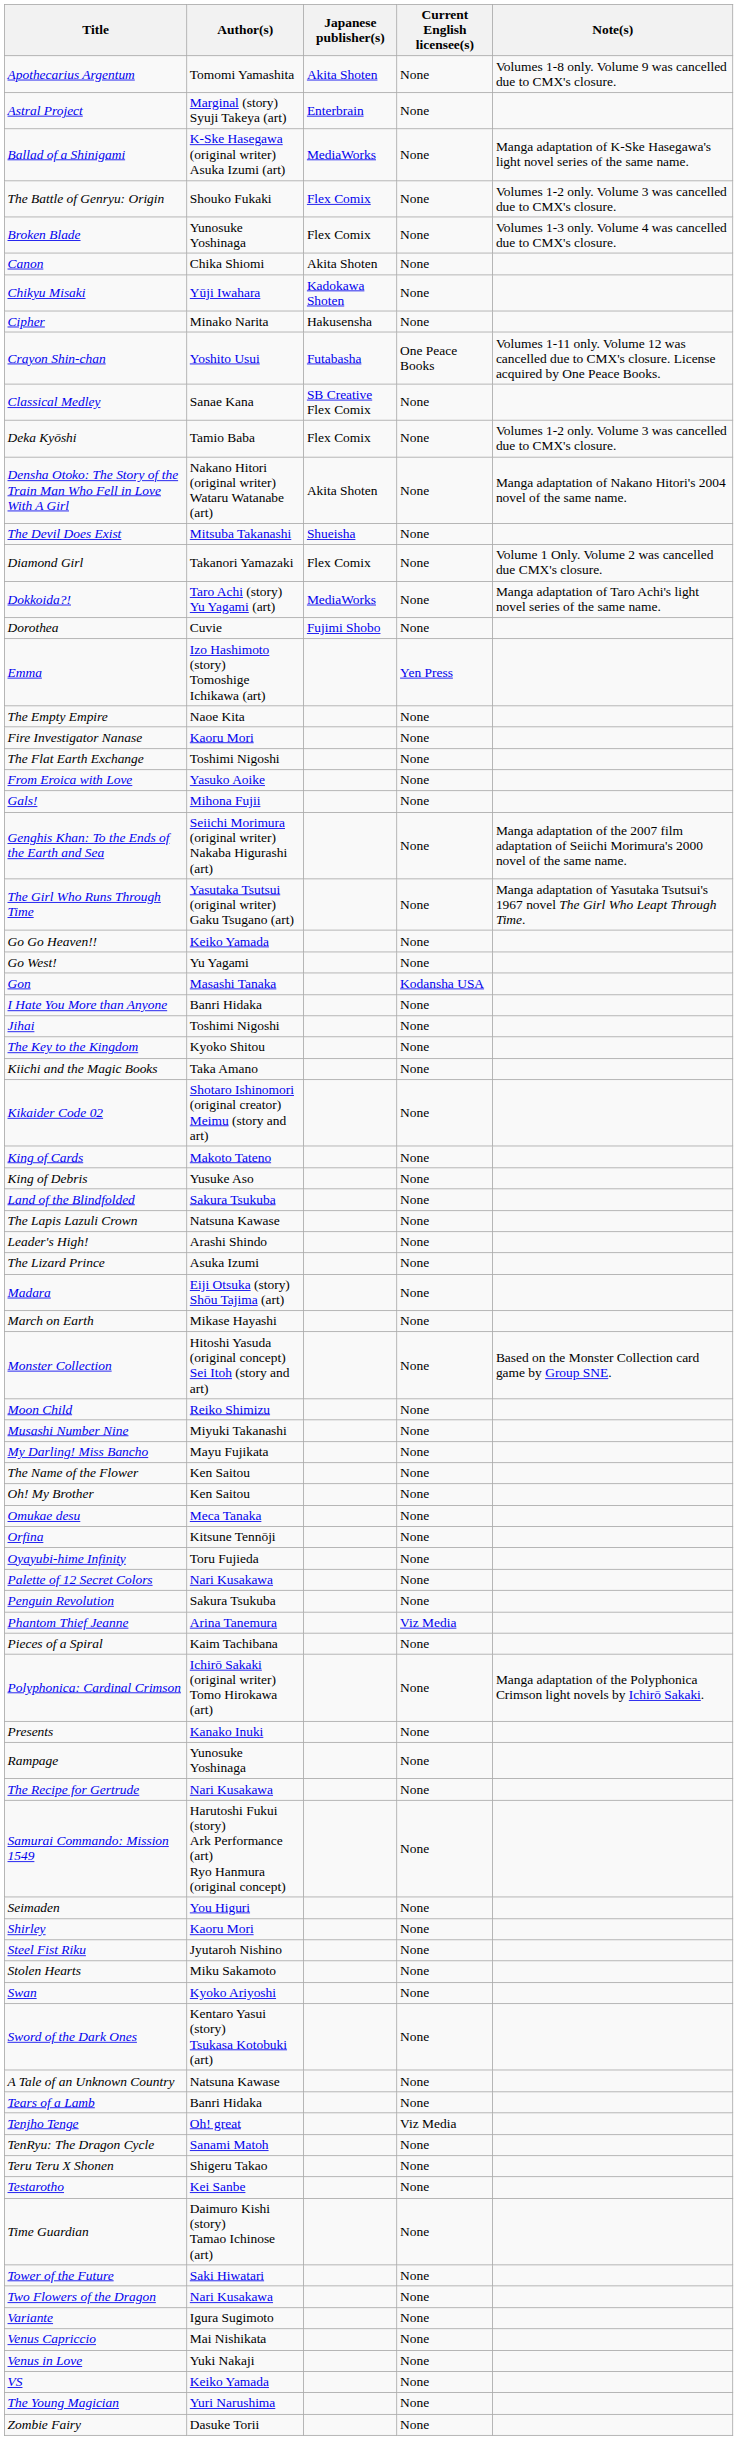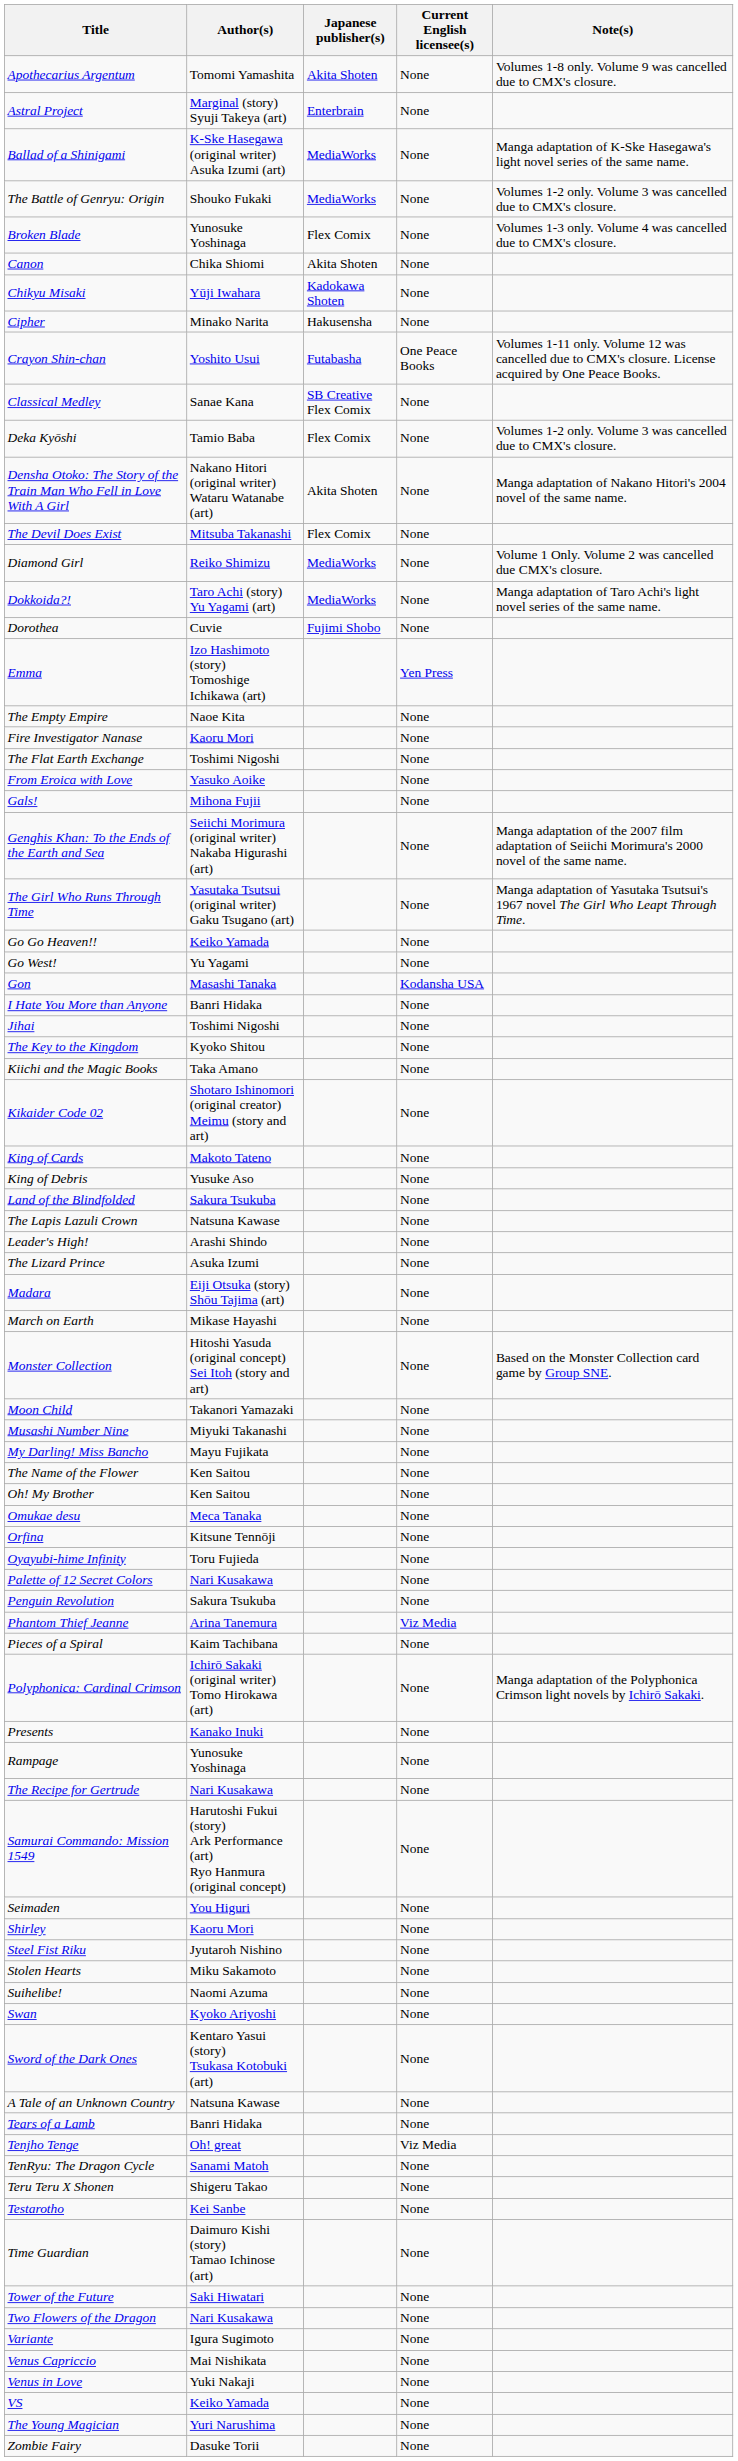 <table class="wikitable sortable">
 <tr>
 <th>Title</th>
 <th>Author(s)</th>
 <th>Japanese publisher(s)</th>
 <th>Current English licensee(s)</th>
 <th>Note(s)</th>
 </tr>
 <tr>
 <td><em><a href='#'>Apothecarius Argentum</a></em></td>
 <td>Tomomi Yamashita</td>
 <td><a href='#'>Akita Shoten</a></td>
 <td>None</td>
 <td>Volumes 1-8 only. Volume 9 was cancelled due to CMX's closure.</td>
 </tr>
 <tr>
 <td><em><a href='#'>Astral Project</a></em></td>
 <td><a href='#'>Marginal</a> (story) <br> Syuji Takeya (art)</td>
 <td><a href='#'>Enterbrain</a></td>
 <td>None</td>
 <td></td>
 </tr>
 <tr>
 <td><em><a href='#'>Ballad of a Shinigami</a></em></td>
 <td><a href='#'>K-Ske Hasegawa</a> (original writer) <br> Asuka Izumi (art)</td>
 <td><a href='#'>MediaWorks</a></td>
 <td>None</td>
 <td>Manga adaptation of K-Ske Hasegawa's light novel series of the same name.</td>
 </tr>
 <tr>
 <td><em>The Battle of Genryu: Origin</em></td>
 <td>Shouko Fukaki</td>
-<td><a href='#'>Flex Comix</a></td>
+<td><a href='#'>MediaWorks</a></td>
 <td>None</td>
 <td>Volumes 1-2 only. Volume 3 was cancelled due to CMX's closure.</td>
 </tr>
 <tr>
 <td><em><a href='#'>Broken Blade</a></em></td>
 <td>Yunosuke Yoshinaga</td>
 <td>Flex Comix</td>
 <td>None</td>
 <td>Volumes 1-3 only. Volume 4 was cancelled due to CMX's closure.</td>
 </tr>
 <tr>
 <td><em><a href='#'>Canon</a></em></td>
 <td>Chika Shiomi</td>
 <td>Akita Shoten</td>
 <td>None</td>
 <td></td>
 </tr>
 <tr>
 <td><em><a href='#'>Chikyu Misaki</a></em></td>
 <td><a href='#'>Yūji Iwahara</a></td>
 <td><a href='#'>Kadokawa Shoten</a></td>
 <td>None</td>
 <td></td>
 </tr>
 <tr>
 <td><em><a href='#'>Cipher</a></em></td>
 <td>Minako Narita</td>
 <td>Hakusensha</td>
 <td>None</td>
 <td></td>
 </tr>
 <tr>
 <td><em><a href='#'>Crayon Shin-chan</a></em></td>
 <td><a href='#'>Yoshito Usui</a></td>
 <td><a href='#'>Futabasha</a></td>
 <td>One Peace Books</td>
 <td>Volumes 1-11 only. Volume 12 was cancelled due to CMX's closure. License acquired by One Peace Books.</td>
 </tr>
 <tr>
 <td><em><a href='#'>Classical Medley</a></em></td>
 <td>Sanae Kana</td>
 <td><a href='#'>SB Creative</a> <br> Flex Comix</td>
 <td>None</td>
 <td></td>
 </tr>
 <tr>
 <td><em>Deka Kyōshi</em></td>
 <td>Tamio Baba</td>
 <td>Flex Comix</td>
 <td>None</td>
 <td>Volumes 1-2 only. Volume 3 was cancelled due to CMX's closure.</td>
 </tr>
 <tr>
 <td><em><a href='#'>Densha Otoko: The Story of the Train Man Who Fell in Love With A Girl</a></em></td>
 <td>Nakano Hitori (original writer) <br> Wataru Watanabe (art)</td>
 <td>Akita Shoten</td>
 <td>None</td>
 <td>Manga adaptation of Nakano Hitori's 2004 novel of the same name.</td>
 </tr>
 <tr>
 <td><em><a href='#'>The Devil Does Exist</a></em></td>
 <td><a href='#'>Mitsuba Takanashi</a></td>
-<td><a href='#'>Shueisha</a></td>
+<td>Flex Comix</td>
 <td>None</td>
 <td></td>
 </tr>
 <tr>
 <td><em>Diamond Girl</em></td>
-<td>Takanori Yamazaki</td>
-<td>Flex Comix</td>
+<td><a href='#'>Reiko Shimizu</a></td>
+<td><a href='#'>MediaWorks</a></td>
 <td>None</td>
 <td>Volume 1 Only. Volume 2 was cancelled due  CMX's closure.</td>
 </tr>
 <tr>
 <td><em><a href='#'>Dokkoida?!</a></em></td>
 <td><a href='#'>Taro Achi</a> (story) <br> <a href='#'>Yu Yagami</a> (art)</td>
 <td><a href='#'>MediaWorks</a></td>
 <td>None</td>
 <td>Manga adaptation of Taro Achi's light novel series of the same name.</td>
 </tr>
 <tr>
 <td><em>Dorothea</em></td>
 <td>Cuvie</td>
 <td><a href='#'>Fujimi Shobo</a></td>
 <td>None</td>
 <td></td>
 </tr>
 <tr>
 <td><em><a href='#'>Emma</a></em></td>
 <td><a href='#'>Izo Hashimoto</a> (story) <br> Tomoshige Ichikawa (art)</td>
 <td></td>
 <td><a href='#'>Yen Press</a></td>
 <td></td>
 </tr>
 <tr>
 <td><em>The Empty Empire</em></td>
 <td>Naoe Kita</td>
 <td></td>
 <td>None</td>
 <td></td>
 </tr>
 <tr>
 <td><em>Fire Investigator Nanase</em></td>
 <td><a href='#'>Kaoru Mori</a></td>
 <td></td>
 <td>None</td>
 <td></td>
 </tr>
 <tr>
 <td><em>The Flat Earth Exchange</em></td>
 <td>Toshimi Nigoshi</td>
 <td></td>
 <td>None</td>
 <td></td>
 </tr>
 <tr>
 <td><em><a href='#'>From Eroica with Love</a></em></td>
 <td><a href='#'>Yasuko Aoike</a></td>
 <td></td>
 <td>None</td>
 <td></td>
 </tr>
 <tr>
 <td><em><a href='#'>Gals!</a></em></td>
 <td><a href='#'>Mihona Fujii</a></td>
 <td></td>
 <td>None</td>
 <td></td>
 </tr>
 <tr>
 <td><em><a href='#'>Genghis Khan: To the Ends of the Earth and Sea</a></em></td>
 <td><a href='#'>Seiichi Morimura</a> (original writer) <br> Nakaba Higurashi (art)</td>
 <td></td>
 <td>None</td>
 <td>Manga adaptation of the 2007 film adaptation of Seiichi Morimura's 2000 novel of the same name.</td>
 </tr>
 <tr>
 <td><em><a href='#'>The Girl Who Runs Through Time</a></em></td>
 <td><a href='#'>Yasutaka Tsutsui</a> (original writer) <br> Gaku Tsugano (art)</td>
 <td></td>
 <td>None</td>
 <td>Manga adaptation of Yasutaka Tsutsui's 1967 novel <em>The Girl Who Leapt Through Time</em>.</td>
 </tr>
 <tr>
 <td><em>Go Go Heaven!!</em></td>
 <td><a href='#'>Keiko Yamada</a></td>
 <td></td>
 <td>None</td>
 <td></td>
 </tr>
 <tr>
 <td><em>Go West!</em></td>
 <td>Yu Yagami</td>
 <td></td>
 <td>None</td>
 <td></td>
 </tr>
 <tr>
 <td><em><a href='#'>Gon</a></em></td>
 <td><a href='#'>Masashi Tanaka</a></td>
 <td></td>
 <td><a href='#'>Kodansha USA</a></td>
 <td></td>
 </tr>
 <tr>
 <td><em><a href='#'>I Hate You More than Anyone</a></em></td>
 <td>Banri Hidaka</td>
 <td></td>
 <td>None</td>
 <td></td>
 </tr>
 <tr>
 <td><em><a href='#'>Jihai</a></em></td>
 <td>Toshimi Nigoshi</td>
 <td></td>
 <td>None</td>
 <td></td>
 </tr>
 <tr>
 <td><em><a href='#'>The Key to the Kingdom</a></em></td>
 <td>Kyoko Shitou</td>
 <td></td>
 <td>None</td>
 <td></td>
 </tr>
 <tr>
 <td><em>Kiichi and the Magic Books</em></td>
 <td>Taka Amano</td>
 <td></td>
 <td>None</td>
 <td></td>
 </tr>
 <tr>
 <td><em><a href='#'>Kikaider Code 02</a></em></td>
 <td><a href='#'>Shotaro Ishinomori</a> (original creator) <br> <a href='#'>Meimu</a> (story and art)</td>
 <td></td>
 <td>None</td>
 <td></td>
 </tr>
 <tr>
 <td><em><a href='#'>King of Cards</a></em></td>
 <td><a href='#'>Makoto Tateno</a></td>
 <td></td>
 <td>None</td>
 <td></td>
 </tr>
 <tr>
 <td><em>King of Debris</em></td>
 <td>Yusuke Aso</td>
 <td></td>
 <td>None</td>
 <td></td>
 </tr>
 <tr>
 <td><em><a href='#'>Land of the Blindfolded</a></em></td>
 <td><a href='#'>Sakura Tsukuba</a></td>
 <td></td>
 <td>None</td>
 <td></td>
 </tr>
 <tr>
 <td><em>The Lapis Lazuli Crown</em></td>
 <td>Natsuna Kawase</td>
 <td></td>
 <td>None</td>
 <td></td>
 </tr>
 <tr>
 <td><em>Leader's High!</em></td>
 <td>Arashi Shindo</td>
 <td></td>
 <td>None</td>
 <td></td>
 </tr>
 <tr>
 <td><em>The Lizard Prince</em></td>
 <td>Asuka Izumi</td>
 <td></td>
 <td>None</td>
 <td></td>
 </tr>
 <tr>
 <td><em><a href='#'>Madara</a></em></td>
 <td><a href='#'>Eiji Otsuka</a> (story) <br> <a href='#'>Shōu Tajima</a> (art)</td>
 <td></td>
 <td>None</td>
 <td></td>
 </tr>
 <tr>
 <td><em>March on Earth</em></td>
 <td>Mikase Hayashi</td>
 <td></td>
 <td>None</td>
 <td></td>
 </tr>
 <tr>
 <td><em><a href='#'>Monster Collection</a></em></td>
 <td>Hitoshi Yasuda (original concept) <br> <a href='#'>Sei Itoh</a> (story and art)</td>
 <td></td>
 <td>None</td>
 <td>Based on the Monster Collection card game by <a href='#'>Group SNE</a>.</td>
 </tr>
 <tr>
 <td><em><a href='#'>Moon Child</a></em></td>
-<td><a href='#'>Reiko Shimizu</a></td>
+<td>Takanori Yamazaki</td>
 <td></td>
 <td>None</td>
 <td></td>
 </tr>
 <tr>
 <td><em><a href='#'>Musashi Number Nine</a></em></td>
 <td>Miyuki Takanashi</td>
 <td></td>
 <td>None</td>
 <td></td>
 </tr>
 <tr>
 <td><em><a href='#'>My Darling! Miss Bancho</a></em></td>
 <td>Mayu Fujikata</td>
 <td></td>
 <td>None</td>
 <td></td>
 </tr>
 <tr>
 <td><em>The Name of the Flower</em></td>
 <td>Ken Saitou</td>
 <td></td>
 <td>None</td>
 <td></td>
 </tr>
 <tr>
 <td><em>Oh! My Brother</em></td>
 <td>Ken Saitou</td>
 <td></td>
 <td>None</td>
 <td></td>
 </tr>
 <tr>
 <td><em><a href='#'>Omukae desu</a></em></td>
 <td><a href='#'>Meca Tanaka</a></td>
 <td></td>
 <td>None</td>
 <td></td>
 </tr>
 <tr>
 <td><em><a href='#'>Orfina</a></em></td>
 <td>Kitsune Tennōji</td>
 <td></td>
 <td>None</td>
 <td></td>
 </tr>
 <tr>
 <td><em><a href='#'>Oyayubi-hime Infinity</a></em></td>
 <td>Toru Fujieda</td>
 <td></td>
 <td>None</td>
 <td></td>
 </tr>
 <tr>
 <td><em><a href='#'>Palette of 12 Secret Colors</a></em></td>
 <td><a href='#'>Nari Kusakawa</a></td>
 <td></td>
 <td>None</td>
 <td></td>
 </tr>
 <tr>
 <td><em><a href='#'>Penguin Revolution</a></em></td>
 <td>Sakura Tsukuba</td>
 <td></td>
 <td>None</td>
 <td></td>
 </tr>
 <tr>
 <td><em><a href='#'>Phantom Thief Jeanne</a></em></td>
 <td><a href='#'>Arina Tanemura</a></td>
 <td></td>
 <td><a href='#'>Viz Media</a></td>
 <td></td>
 </tr>
 <tr>
 <td><em>Pieces of a Spiral</em></td>
 <td>Kaim Tachibana</td>
 <td></td>
 <td>None</td>
 <td></td>
 </tr>
 <tr>
 <td><em><a href='#'>Polyphonica: Cardinal Crimson</a></em></td>
 <td><a href='#'>Ichirō Sakaki</a> (original writer) <br> Tomo Hirokawa (art)</td>
 <td></td>
 <td>None</td>
 <td>Manga adaptation of the Polyphonica Crimson light novels by <a href='#'>Ichirō Sakaki</a>.</td>
 </tr>
 <tr>
 <td><em>Presents</em></td>
 <td><a href='#'>Kanako Inuki</a></td>
 <td></td>
 <td>None</td>
 <td></td>
 </tr>
 <tr>
 <td><em>Rampage</em></td>
 <td>Yunosuke Yoshinaga</td>
 <td></td>
 <td>None</td>
 <td></td>
 </tr>
 <tr>
 <td><em><a href='#'>The Recipe for Gertrude</a></em></td>
 <td><a href='#'>Nari Kusakawa</a></td>
 <td></td>
 <td>None</td>
 <td></td>
 </tr>
 <tr>
 <td><em><a href='#'>Samurai Commando: Mission 1549</a></em></td>
 <td>Harutoshi Fukui (story) <br> Ark Performance (art) <br> Ryo Hanmura (original concept)</td>
 <td></td>
 <td>None</td>
 <td></td>
 </tr>
 <tr>
 <td><em>Seimaden</em></td>
 <td><a href='#'>You Higuri</a></td>
 <td></td>
 <td>None</td>
 <td></td>
 </tr>
 <tr>
 <td><em><a href='#'>Shirley</a></em></td>
 <td><a href='#'>Kaoru Mori</a></td>
 <td></td>
 <td>None</td>
 <td></td>
 </tr>
 <tr>
 <td><em><a href='#'>Steel Fist Riku</a></em></td>
 <td>Jyutaroh Nishino</td>
 <td></td>
 <td>None</td>
 <td></td>
 </tr>
 <tr>
 <td><em>Stolen Hearts</em></td>
 <td>Miku Sakamoto</td>
 <td></td>
 <td>None</td>
 <td></td>
 </tr>
 <tr>
+<td><em>Suihelibe!</em></td>
+<td>Naomi Azuma</td>
+<td></td>
+<td>None</td>
+<td></td>
+</tr>
+<tr>
 <td><em><a href='#'>Swan</a></em></td>
 <td><a href='#'>Kyoko Ariyoshi</a></td>
 <td></td>
 <td>None</td>
 <td></td>
 </tr>
 <tr>
 <td><em><a href='#'>Sword of the Dark Ones</a></em></td>
 <td>Kentaro Yasui (story) <br> <a href='#'>Tsukasa Kotobuki</a> (art)</td>
 <td></td>
 <td>None</td>
 <td></td>
 </tr>
 <tr>
 <td><em>A Tale of an Unknown Country</em></td>
 <td>Natsuna Kawase</td>
 <td></td>
 <td>None</td>
 <td></td>
 </tr>
 <tr>
 <td><em><a href='#'>Tears of a Lamb</a></em></td>
 <td>Banri Hidaka</td>
 <td></td>
 <td>None</td>
 <td></td>
 </tr>
 <tr>
 <td><em><a href='#'>Tenjho Tenge</a></em></td>
 <td><a href='#'>Oh! great</a></td>
 <td></td>
 <td>Viz Media</td>
 <td></td>
 </tr>
 <tr>
 <td><em>TenRyu: The Dragon Cycle</em></td>
 <td><a href='#'>Sanami Matoh</a></td>
 <td></td>
 <td>None</td>
 <td></td>
 </tr>
 <tr>
 <td><em>Teru Teru X Shonen</em></td>
 <td>Shigeru Takao</td>
 <td></td>
 <td>None</td>
 <td></td>
 </tr>
 <tr>
 <td><em><a href='#'>Testarotho</a></em></td>
 <td><a href='#'>Kei Sanbe</a></td>
 <td></td>
 <td>None</td>
 <td></td>
 </tr>
 <tr>
 <td><em>Time Guardian</em></td>
 <td>Daimuro Kishi (story) <br> Tamao Ichinose (art)</td>
 <td></td>
 <td>None</td>
 <td></td>
 </tr>
 <tr>
 <td><em><a href='#'>Tower of the Future</a></em></td>
 <td><a href='#'>Saki Hiwatari</a></td>
 <td></td>
 <td>None</td>
 <td></td>
 </tr>
 <tr>
 <td><em><a href='#'>Two Flowers of the Dragon</a></em></td>
 <td><a href='#'>Nari Kusakawa</a></td>
 <td></td>
 <td>None</td>
 <td></td>
 </tr>
 <tr>
 <td><em><a href='#'>Variante</a></em></td>
 <td>Igura Sugimoto</td>
 <td></td>
 <td>None</td>
 <td></td>
 </tr>
 <tr>
 <td><em><a href='#'>Venus Capriccio</a></em></td>
 <td>Mai Nishikata</td>
 <td></td>
 <td>None</td>
 <td></td>
 </tr>
 <tr>
 <td><em><a href='#'>Venus in Love</a></em></td>
 <td>Yuki Nakaji</td>
 <td></td>
 <td>None</td>
 <td></td>
 </tr>
 <tr>
 <td><em><a href='#'>VS</a></em></td>
 <td><a href='#'>Keiko Yamada</a></td>
 <td></td>
 <td>None</td>
 <td></td>
 </tr>
 <tr>
 <td><em><a href='#'>The Young Magician</a></em></td>
 <td><a href='#'>Yuri Narushima</a></td>
 <td></td>
 <td>None</td>
 <td></td>
 </tr>
 <tr>
 <td><em>Zombie Fairy</em></td>
 <td>Dasuke Torii</td>
 <td></td>
 <td>None</td>
 <td></td>
 </tr>
 </table>
